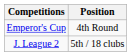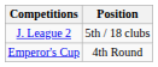 <table class="wikitable" style="text-align:center;">
 <tr>
 <th>Competitions</th>
 <th>Position</th>
 </tr>
 <tr>
+<td><a href='#'>J. League 2</a></td>
+<td>5th / 18 clubs</td>
+</tr>
+<tr>
 <td><a href='#'>Emperor's Cup</a></td>
 <td>4th Round</td>
 </tr>
-<tr>
-<td><a href='#'>J. League 2</a></td>
-<td>5th / 18 clubs</td>
-</tr>
 </table>
